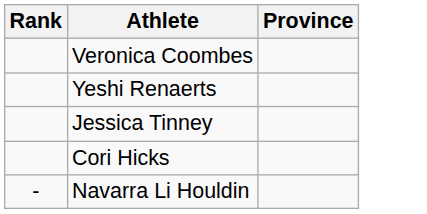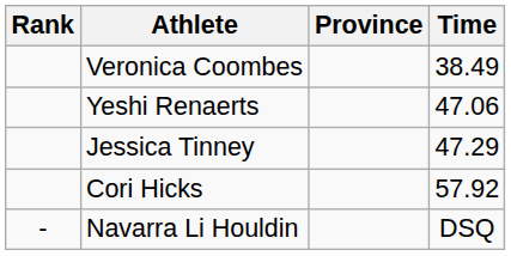 <table class="wikitable sortable" style="text-align:center">
 <tr>
 <th>Rank</th>
 <th>Athlete</th>
 <th>Province</th>
+<th>Time</th>
 </tr>
 <tr>
 <td></td>
 <td align=left>Veronica Coombes</td>
 <td align="left"></td>
+<td>38.49</td>
 </tr>
 <tr>
 <td></td>
 <td align=left>Yeshi Renaerts</td>
 <td align="left"></td>
+<td>47.06</td>
 </tr>
 <tr>
 <td></td>
 <td align=left>Jessica Tinney</td>
 <td align="left"></td>
+<td>47.29</td>
 </tr>
 <tr>
 <td></td>
 <td align=left>Cori Hicks</td>
 <td align="left"></td>
+<td>57.92</td>
 </tr>
 <tr>
 <td>-</td>
 <td align=left>Navarra Li Houldin</td>
 <td align="left"></td>
+<td>DSQ</td>
 </tr>
 </table>
